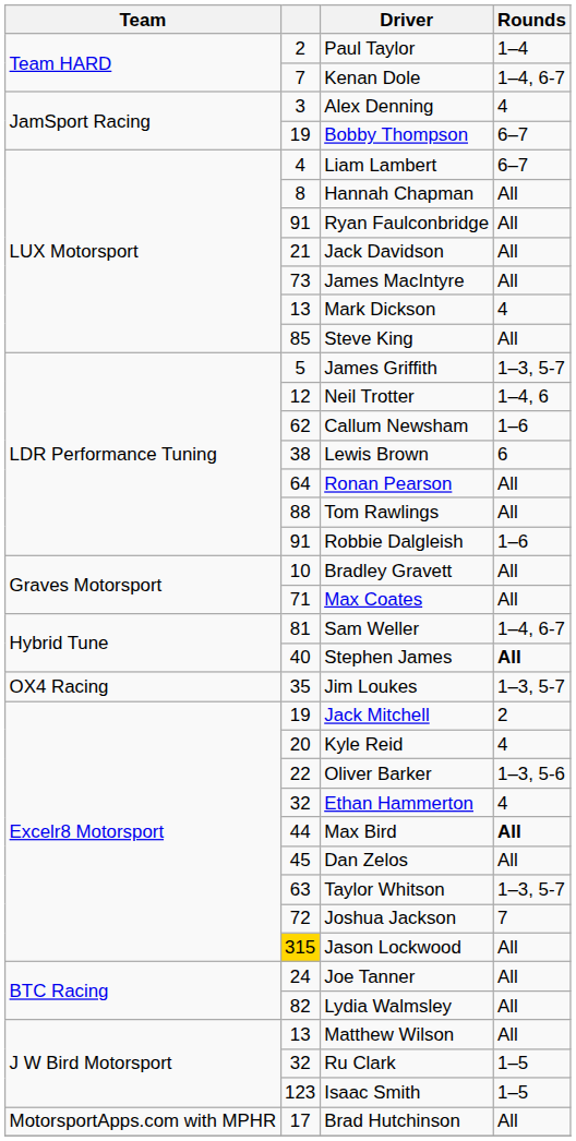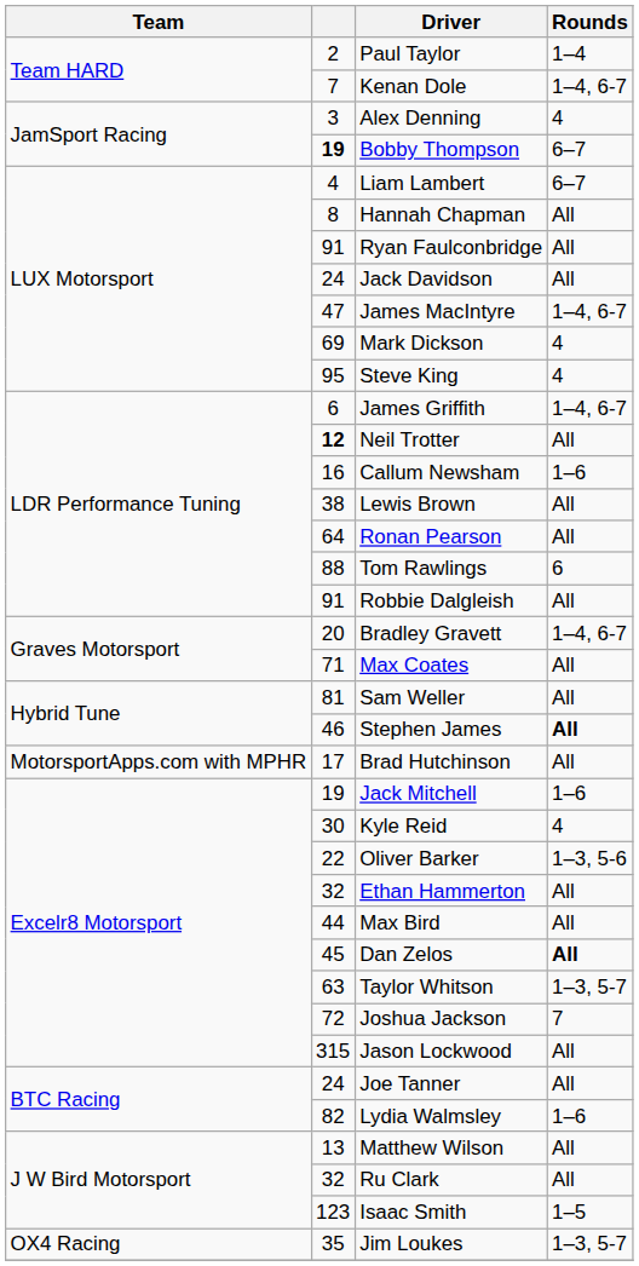 <table class="wikitable" style="font-size: 85%;">
 <tr>
 <th>Team</th>
 <th></th>
 <th>Driver</th>
 <th>Rounds</th>
 </tr>
 <tr>
 <td rowspan=2><a href='#'>Team HARD</a></td>
 <td align=center>2</td>
 <td>Paul Taylor</td>
 <td>1–4</td>
 </tr>
 <tr>
 <td align=center>7</td>
 <td>Kenan Dole</td>
 <td>1–4, 6-7</td>
 </tr>
 <tr>
 <td rowspan=2>JamSport Racing</td>
 <td align=center>3</td>
 <td>Alex Denning</td>
 <td>4</td>
 </tr>
 <tr>
-<td align=center>19</td>
+<td align=center><strong>19</strong></td>
 <td><a href='#'>Bobby Thompson</a></td>
 <td>6–7</td>
 </tr>
 <tr>
 <td rowspan=7>LUX Motorsport</td>
 <td align=center>4</td>
 <td>Liam Lambert</td>
 <td>6–7</td>
 </tr>
 <tr>
 <td align=center>8</td>
 <td>Hannah Chapman</td>
 <td>All</td>
 </tr>
 <tr>
 <td align=center>91</td>
 <td nowrap>Ryan Faulconbridge</td>
 <td>All</td>
 </tr>
 <tr>
-<td align=center>21</td>
+<td align=center>24</td>
 <td>Jack Davidson</td>
 <td>All</td>
 </tr>
 <tr>
-<td align=center>73</td>
+<td align=center>47</td>
 <td>James MacIntyre</td>
-<td>All</td>
+<td>1–4, 6-7</td>
 </tr>
 <tr>
-<td align=center>13</td>
+<td align=center>69</td>
 <td>Mark Dickson</td>
 <td>4</td>
 </tr>
 <tr>
-<td align=center>85</td>
+<td align=center>95</td>
 <td>Steve King</td>
+<td>4</td>
+</tr>
+<tr>
+<td rowspan=7>LDR Performance Tuning</td>
+<td align=center>6</td>
+<td>James Griffith</td>
+<td>1–4, 6-7</td>
+</tr>
+<tr>
+<td align=center><strong>12</strong></td>
+<td>Neil Trotter</td>
 <td>All</td>
 </tr>
 <tr>
-<td rowspan=7>LDR Performance Tuning</td>
-<td align=center>5</td>
-<td>James Griffith</td>
-<td>1–3, 5-7</td>
-</tr>
-<tr>
-<td align=center>12</td>
-<td>Neil Trotter</td>
-<td>1–4, 6</td>
-</tr>
-<tr>
-<td align=center>62</td>
+<td align=center>16</td>
 <td>Callum Newsham</td>
 <td>1–6</td>
 </tr>
 <tr>
 <td align=center>38</td>
 <td>Lewis Brown</td>
-<td>6</td>
+<td>All</td>
 </tr>
 <tr>
 <td align=center>64</td>
 <td><a href='#'>Ronan Pearson</a></td>
 <td>All</td>
 </tr>
 <tr>
 <td align=center>88</td>
 <td>Tom Rawlings</td>
-<td>All</td>
+<td>6</td>
 </tr>
 <tr>
 <td align=center>91</td>
 <td>Robbie Dalgleish</td>
-<td>1–6</td>
+<td>All</td>
 </tr>
 <tr>
 <td rowspan=2>Graves Motorsport</td>
-<td align=center>10</td>
+<td align=center>20</td>
 <td>Bradley Gravett</td>
-<td>All</td>
+<td>1–4, 6-7</td>
 </tr>
 <tr>
 <td align=center>71</td>
 <td><a href='#'>Max Coates</a></td>
 <td>All</td>
 </tr>
 <tr>
 <td rowspan=2>Hybrid Tune</td>
 <td align=center>81</td>
 <td>Sam Weller</td>
-<td>1–4, 6-7</td>
+<td>All</td>
 </tr>
 <tr>
-<td align=center>40</td>
+<td align=center>46</td>
 <td>Stephen James</td>
 <td><strong>All</strong></td>
 </tr>
 <tr>
-<td>OX4 Racing</td>
-<td align=center>35</td>
-<td>Jim Loukes</td>
-<td>1–3, 5-7</td>
+<td>MotorsportApps.com with MPHR</td>
+<td align=center>17</td>
+<td>Brad Hutchinson</td>
+<td>All</td>
 </tr>
 <tr>
 <td rowspan="9"><a href='#'>Excelr8 Motorsport</a></td>
 <td align=center>19</td>
 <td><a href='#'>Jack Mitchell</a></td>
-<td>2</td>
+<td>1–6</td>
 </tr>
 <tr>
-<td align=center>20</td>
+<td align=center>30</td>
 <td>Kyle Reid</td>
 <td>4</td>
 </tr>
 <tr>
 <td align=center>22</td>
 <td>Oliver Barker</td>
 <td>1–3, 5-6</td>
 </tr>
 <tr>
 <td align=center>32</td>
 <td><a href='#'>Ethan Hammerton</a></td>
-<td>4</td>
+<td>All</td>
 </tr>
 <tr>
 <td align=center>44</td>
 <td>Max Bird</td>
-<td><strong>All</strong></td>
+<td>All</td>
 </tr>
 <tr>
 <td align=center>45</td>
 <td>Dan Zelos</td>
-<td>All</td>
+<td><strong>All</strong></td>
 </tr>
 <tr>
 <td align=center>63</td>
 <td>Taylor Whitson</td>
 <td>1–3, 5-7</td>
 </tr>
 <tr>
 <td align=center>72</td>
 <td>Joshua Jackson</td>
 <td>7</td>
 </tr>
 <tr>
-<td align=center style="background: gold;">315</td>
+<td align=center>315</td>
 <td>Jason Lockwood</td>
 <td>All</td>
 </tr>
 <tr>
 <td rowspan=2><a href='#'>BTC Racing</a></td>
 <td align=center>24</td>
 <td>Joe Tanner</td>
 <td>All</td>
 </tr>
 <tr>
 <td align=center>82</td>
 <td>Lydia Walmsley</td>
-<td>All</td>
+<td>1–6</td>
 </tr>
 <tr>
 <td rowspan=3>J W Bird Motorsport</td>
 <td align=center>13</td>
 <td>Matthew Wilson</td>
 <td>All</td>
 </tr>
 <tr>
 <td align=center>32</td>
 <td>Ru Clark</td>
-<td>1–5</td>
+<td>All</td>
 </tr>
 <tr>
 <td align=center>123</td>
 <td>Isaac Smith</td>
 <td>1–5</td>
 </tr>
 <tr>
-<td>MotorsportApps.com with MPHR</td>
-<td align=center>17</td>
-<td>Brad Hutchinson</td>
-<td>All</td>
+<td>OX4 Racing</td>
+<td align=center>35</td>
+<td>Jim Loukes</td>
+<td>1–3, 5-7</td>
 </tr>
 <tr>
 </tr>
 </table>
